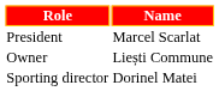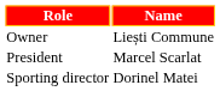 <table class="toccolours">
 <tr>
 <th style="background:#FF0000;color:#FFFFFF;border:1px solid #FFFF00;">Role</th>
 <th style="background:#FF0000;color:#FFFFFF;border:1px solid #FFFF00;">Name</th>
 </tr>
 <tr>
+<td>Owner</td>
+<td> Liești Commune</td>
+</tr>
+<tr>
 <td>President</td>
 <td> Marcel Scarlat</td>
-</tr>
-<tr>
-<td>Owner</td>
-<td> Liești Commune</td>
 </tr>
 <tr>
 <td>Sporting director</td>
 <td> Dorinel Matei</td>
 </tr>
 </table>
